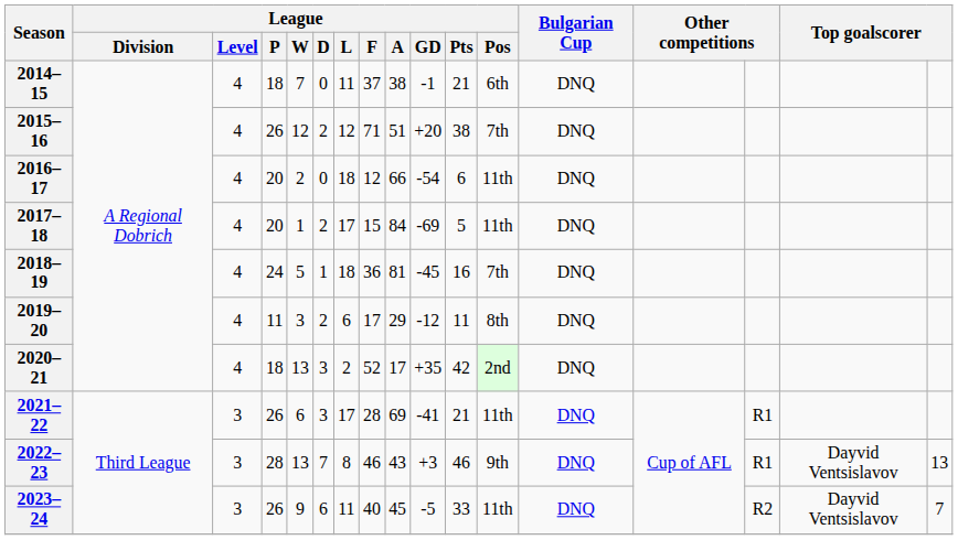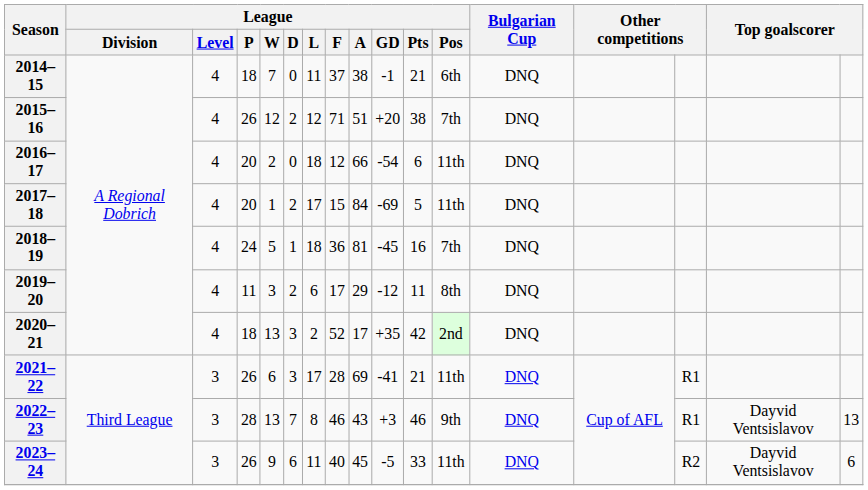 <table class="wikitable plainrowheaders sortable" style="text-align: center">
 <tr>
 <th rowspan=2>Season</th>
 <th colspan=11>League</th>
 <th rowspan=2><a href='#'>Bulgarian Cup</a><br></th>
 <th rowspan=2 colspan=2>Other competitions</th>
 <th rowspan=2 colspan=2>Top goalscorer</th>
 </tr>
 <tr>
 <th scope=col>Division</th>
 <th scope=col><a href='#'>Level</a></th>
 <th scope=col>P</th>
 <th scope=col>W</th>
 <th scope=col>D</th>
 <th scope=col>L</th>
 <th scope=col>F</th>
 <th scope=col>A</th>
 <th scope=col>GD</th>
 <th scope=col>Pts</th>
 <th scope=col data-sort-type="number">Pos</th>
 </tr>
 <tr>
 <th scope=row rowspan=1>2014–15</th>
 <td rowspan=7><em><a href='#'>A Regional Dobrich</a></em></td>
 <td rowspan=1>4</td>
 <td rowspan=1>18</td>
 <td rowspan=1>7</td>
 <td rowspan=1>0</td>
 <td rowspan=1>11</td>
 <td rowspan=1>37</td>
 <td rowspan=1>38</td>
 <td rowspan=1>-1</td>
 <td rowspan=1>21</td>
 <td rowspan=1>6th</td>
 <td rowspan=1>DNQ</td>
 <td rowspan=1></td>
 <td rowspan=1></td>
 <td rowspan=1></td>
 <td rowspan=1></td>
 </tr>
 <tr>
 <th scope=row rowspan=1>2015–16</th>
 <td rowspan=1>4</td>
 <td rowspan=1>26</td>
 <td rowspan=1>12</td>
 <td rowspan=1>2</td>
 <td rowspan=1>12</td>
 <td rowspan=1>71</td>
 <td rowspan=1>51</td>
 <td rowspan=1>+20</td>
 <td rowspan=1>38</td>
 <td rowspan=1>7th</td>
 <td rowspan=1>DNQ</td>
 <td rowspan=1></td>
 <td rowspan=1></td>
 <td rowspan=1></td>
 <td rowspan=1></td>
 </tr>
 <tr>
 <th scope=row rowspan=1>2016–17</th>
 <td rowspan=1>4</td>
 <td rowspan=1>20</td>
 <td rowspan=1>2</td>
 <td rowspan=1>0</td>
 <td rowspan=1>18</td>
 <td rowspan=1>12</td>
 <td rowspan=1>66</td>
 <td rowspan=1>-54</td>
 <td rowspan=1>6</td>
 <td rowspan=1>11th</td>
 <td rowspan=1>DNQ</td>
 <td rowspan=1></td>
 <td rowspan=1></td>
 <td rowspan=1></td>
 <td rowspan=1></td>
 </tr>
 <tr>
 <th scope=row rowspan=1>2017–18</th>
 <td rowspan=1>4</td>
 <td rowspan=1>20</td>
 <td rowspan=1>1</td>
 <td rowspan=1>2</td>
 <td rowspan=1>17</td>
 <td rowspan=1>15</td>
 <td rowspan=1>84</td>
 <td rowspan=1>-69</td>
 <td rowspan=1>5</td>
 <td rowspan=1>11th</td>
 <td rowspan=1>DNQ</td>
 <td rowspan=1></td>
 <td rowspan=1></td>
 <td rowspan=1></td>
 <td rowspan=1></td>
 </tr>
 <tr>
 <th scope=row rowspan=1>2018–19</th>
 <td rowspan=1>4</td>
 <td rowspan=1>24</td>
 <td rowspan=1>5</td>
 <td rowspan=1>1</td>
 <td rowspan=1>18</td>
 <td rowspan=1>36</td>
 <td rowspan=1>81</td>
 <td rowspan=1>-45</td>
 <td rowspan=1>16</td>
 <td rowspan=1>7th</td>
 <td rowspan=1>DNQ</td>
 <td rowspan=1></td>
 <td rowspan=1></td>
 <td rowspan=1></td>
 <td rowspan=1></td>
 </tr>
 <tr>
 <th scope=row rowspan=1>2019–20</th>
 <td rowspan=1>4</td>
 <td rowspan=1>11</td>
 <td rowspan=1>3</td>
 <td rowspan=1>2</td>
 <td rowspan=1>6</td>
 <td rowspan=1>17</td>
 <td rowspan=1>29</td>
 <td rowspan=1>-12</td>
 <td rowspan=1>11</td>
 <td rowspan=1>8th</td>
 <td rowspan=1>DNQ</td>
 <td rowspan=1></td>
 <td rowspan=1></td>
 <td rowspan=1></td>
 <td rowspan=1></td>
 </tr>
 <tr>
 <th scope=row rowspan=1>2020–21</th>
 <td rowspan=1>4</td>
 <td rowspan=1>18</td>
 <td rowspan=1>13</td>
 <td rowspan=1>3</td>
 <td rowspan=1>2</td>
 <td rowspan=1>52</td>
 <td rowspan=1>17</td>
 <td rowspan=1>+35</td>
 <td rowspan=1>42</td>
 <td rowspan=1 style="background-color:#DFD; padding:0.4em;">2nd </td>
 <td rowspan=1>DNQ</td>
 <td rowspan=1></td>
 <td rowspan=1></td>
 <td rowspan=1></td>
 <td rowspan=1></td>
 </tr>
 <tr>
 <th scope=row rowspan=1><a href='#'>2021–22</a></th>
 <td rowspan=3><a href='#'>Third League</a></td>
 <td rowspan=1>3</td>
 <td rowspan=1>26</td>
 <td rowspan=1>6</td>
 <td rowspan=1>3</td>
 <td rowspan=1>17</td>
 <td rowspan=1>28</td>
 <td rowspan=1>69</td>
 <td rowspan=1>-41</td>
 <td rowspan=1>21</td>
 <td rowspan=1>11th</td>
 <td rowspan=1><a href='#'>DNQ</a></td>
 <td rowspan=3><a href='#'>Cup of AFL</a></td>
 <td rowspan=1>R1</td>
 <td rowspan=1></td>
 <td rowspan=1></td>
 </tr>
 <tr>
 <th scope=row rowspan=1><a href='#'>2022–23</a></th>
 <td rowspan=1>3</td>
 <td rowspan=1>28</td>
 <td rowspan=1>13</td>
 <td rowspan=1>7</td>
 <td rowspan=1>8</td>
 <td rowspan=1>46</td>
 <td rowspan=1>43</td>
 <td rowspan=1>+3</td>
 <td rowspan=1>46</td>
 <td rowspan=1>9th</td>
 <td rowspan=1><a href='#'>DNQ</a></td>
 <td rowspan=1>R1</td>
 <td rowspan=1> Dayvid Ventsislavov</td>
 <td rowspan=1>13</td>
 </tr>
 <tr>
 <th scope=row rowspan=1><a href='#'>2023–24</a></th>
 <td rowspan=1>3</td>
 <td rowspan=1>26</td>
 <td rowspan=1>9</td>
 <td rowspan=1>6</td>
 <td rowspan=1>11</td>
 <td rowspan=1>40</td>
 <td rowspan=1>45</td>
 <td rowspan=1>-5</td>
 <td rowspan=1>33</td>
 <td rowspan=1>11th</td>
 <td rowspan=1><a href='#'>DNQ</a></td>
 <td rowspan=1>R2</td>
 <td rowspan=1> Dayvid Ventsislavov</td>
-<td rowspan=1>7</td>
+<td rowspan=1>6</td>
 </tr>
 <tr>
 </tr>
 </table>
